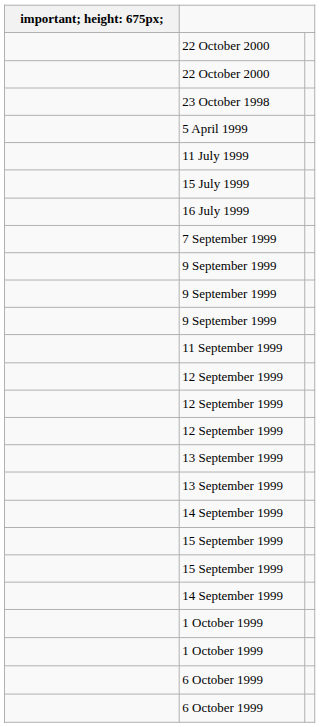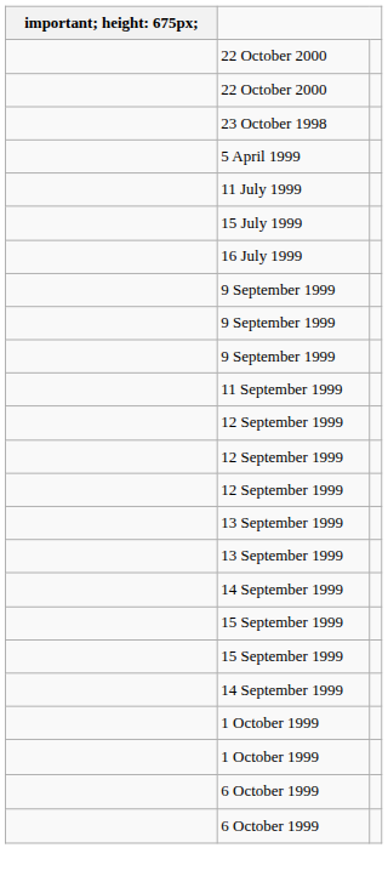 <table class="wikitable" style="font-size: 89%; float: left; width: 24em; margin-right: 1em; line-height: 1.65em">
 <tr>
 <th>important; height: 675px;</th>
 </tr>
 <tr>
 <td></td>
 <td>22 October 2000</td>
 <td><small></small></td>
 </tr>
 <tr>
 <td></td>
 <td>22 October 2000</td>
 <td><small></small></td>
 </tr>
 <tr>
 <td></td>
 <td>23 October 1998</td>
 <td><small></small></td>
 </tr>
 <tr>
 <td></td>
 <td>5 April 1999</td>
 <td><small></small></td>
 </tr>
 <tr>
 <td></td>
 <td>11 July 1999</td>
 <td><small></small></td>
 </tr>
 <tr>
 <td></td>
 <td>15 July 1999</td>
 <td><small></small></td>
 </tr>
 <tr>
 <td></td>
 <td>16 July 1999</td>
-<td><small></small></td>
-</tr>
-<tr>
-<td></td>
-<td>7 September 1999</td>
 <td><small></small></td>
 </tr>
 <tr>
 <td></td>
 <td>9 September 1999</td>
 <td><small></small></td>
 </tr>
 <tr>
 <td></td>
 <td>9 September 1999</td>
 <td><small></small></td>
 </tr>
 <tr>
 <td></td>
 <td>9 September 1999</td>
 <td><small></small></td>
 </tr>
 <tr>
 <td></td>
 <td>11 September 1999</td>
 <td><small></small></td>
 </tr>
 <tr>
 <td></td>
 <td>12 September 1999</td>
 <td><small></small></td>
 </tr>
 <tr>
 <td></td>
 <td>12 September 1999</td>
 <td><small></small></td>
 </tr>
 <tr>
 <td></td>
 <td>12 September 1999</td>
 <td><small></small></td>
 </tr>
 <tr>
 <td></td>
 <td>13 September 1999</td>
 <td><small></small></td>
 </tr>
 <tr>
 <td></td>
 <td>13 September 1999</td>
 <td><small></small></td>
 </tr>
 <tr>
 <td></td>
 <td>14 September 1999</td>
 <td><small></small></td>
 </tr>
 <tr>
 <td></td>
 <td>15 September 1999</td>
 <td><small></small></td>
 </tr>
 <tr>
 <td></td>
 <td>15 September 1999</td>
 <td><small></small></td>
 </tr>
 <tr>
 <td></td>
 <td>14 September 1999</td>
 <td><small></small></td>
 </tr>
 <tr>
 <td></td>
 <td>1 October 1999</td>
 <td><small></small></td>
 </tr>
 <tr>
 <td></td>
 <td>1 October 1999</td>
 <td><small></small> </td>
 </tr>
 <tr>
 <td></td>
 <td>6 October 1999</td>
 <td><small></small> </td>
 </tr>
 <tr>
 <td></td>
 <td>6 October 1999</td>
 <td><small></small> </td>
 </tr>
 </table>
